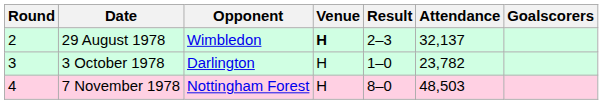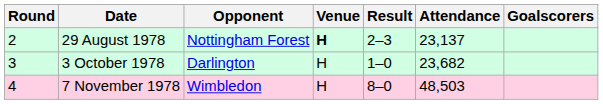 <table class="wikitable">
 <tr>
 <th>Round</th>
 <th>Date</th>
 <th>Opponent</th>
 <th>Venue</th>
 <th>Result</th>
 <th>Attendance</th>
 <th>Goalscorers</th>
 </tr>
 <tr style="background-color: #d0ffe3;">
 <td>2</td>
 <td>29 August 1978</td>
-<td><a href='#'>Wimbledon</a></td>
+<td><a href='#'>Nottingham Forest</a></td>
 <td><strong>H</strong></td>
 <td>2–3</td>
-<td>32,137</td>
+<td>23,137</td>
 <td></td>
 </tr>
 <tr style="background-color: #d0ffe3;">
 <td>3</td>
 <td>3 October 1978</td>
 <td><a href='#'>Darlington</a></td>
 <td>H</td>
 <td>1–0</td>
-<td>23,782</td>
+<td>23,682</td>
 <td></td>
 </tr>
 <tr style="background-color: #ffd0e3;">
 <td>4</td>
 <td>7 November 1978</td>
-<td><a href='#'>Nottingham Forest</a></td>
+<td><a href='#'>Wimbledon</a></td>
 <td>H</td>
 <td>8–0</td>
 <td>48,503</td>
 <td></td>
 </tr>
 </table>
